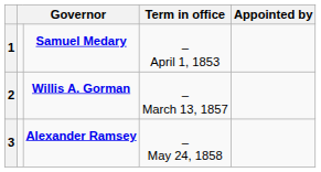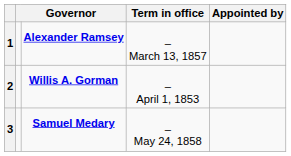 <table class="wikitable sortable" style="text-align:center;">
 <tr>
 <th scope="col" data-sort-type="number"></th>
 <th scope="colgroup" colspan="2">Governor</th>
 <th scope="col">Term in office</th>
 <th scope="col">Appointed by</th>
 </tr>
 <tr style="height:2em;">
 <th scope="row">1</th>
 <td data-sort-value="Ramsey, Alexander"></td>
-<td><strong><a href='#'>Samuel Medary</a></strong><br><br></td>
-<td><br>–<br>April 1, 1853<br></td>
+<td><strong><a href='#'>Alexander Ramsey</a></strong><br><br></td>
+<td><br>–<br>March 13, 1857<br></td>
 <td></td>
 </tr>
 <tr style="height:2em;">
 <th scope="row">2</th>
 <td data-sort-value="Gorman, Willis"></td>
 <td><strong><a href='#'>Willis A. Gorman</a></strong><br><br></td>
-<td><br>–<br>March 13, 1857<br></td>
+<td><br>–<br>April 1, 1853<br></td>
 <td></td>
 </tr>
 <tr style="height:2em;">
 <th scope="row">3</th>
 <td data-sort-value="Medary, Samuel"></td>
-<td><strong><a href='#'>Alexander Ramsey</a></strong><br><br></td>
+<td><strong><a href='#'>Samuel Medary</a></strong><br><br></td>
 <td><br>–<br>May 24, 1858<br></td>
 <td></td>
 </tr>
 </table>
